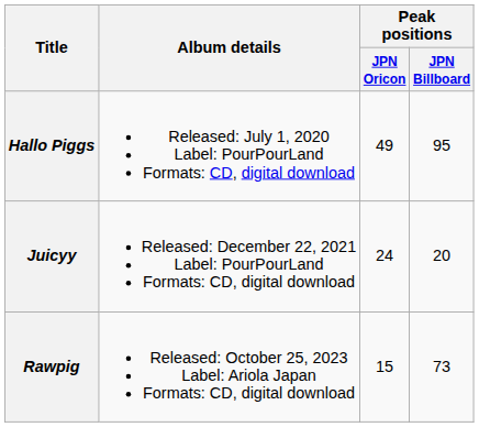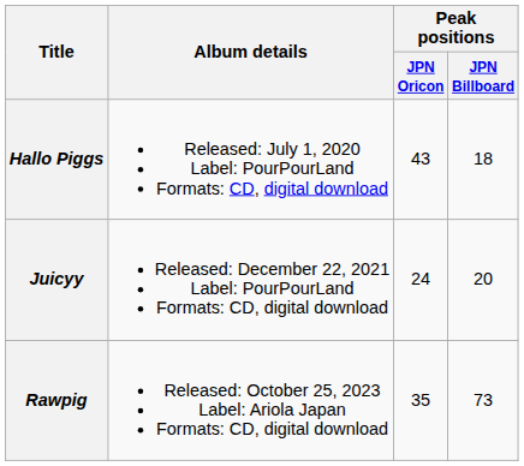 <table class="wikitable plainrowheaders" style="text-align:center;">
 <tr>
 <th scope="col" rowspan="2">Title</th>
 <th scope="col" rowspan="2">Album details</th>
 <th scope="col" colspan="2">Peak<br> positions</th>
 </tr>
 <tr>
 <th scope="col" colspan="1"><small><a href='#'>JPN<br>Oricon</a></small><br></th>
 <th scope="col" colspan="1"><small><a href='#'>JPN<br>Billboard</a></small><br></th>
 </tr>
 <tr>
 <th scope="row"><em>Hallo Piggs</em></th>
 <td><br><ul><li>Released: July 1, 2020</li><li>Label: PourPourLand</li><li>Formats: <a href='#'>CD</a>, <a href='#'>digital download</a></li></ul></td>
-<td>49</td>
-<td>95</td>
+<td>43</td>
+<td>18</td>
 </tr>
 <tr>
 <th scope="row"><em>Juicyy</em></th>
 <td><br><ul><li>Released: December 22, 2021</li><li>Label: PourPourLand</li><li>Formats: CD, digital download</li></ul></td>
 <td>24</td>
 <td>20</td>
 </tr>
 <tr>
 <th scope="row"><em>Rawpig</em></th>
 <td><br><ul><li>Released: October 25, 2023</li><li>Label: Ariola Japan</li><li>Formats: CD, digital download</li></ul></td>
-<td>15</td>
+<td>35</td>
 <td>73</td>
 </tr>
 </table>
